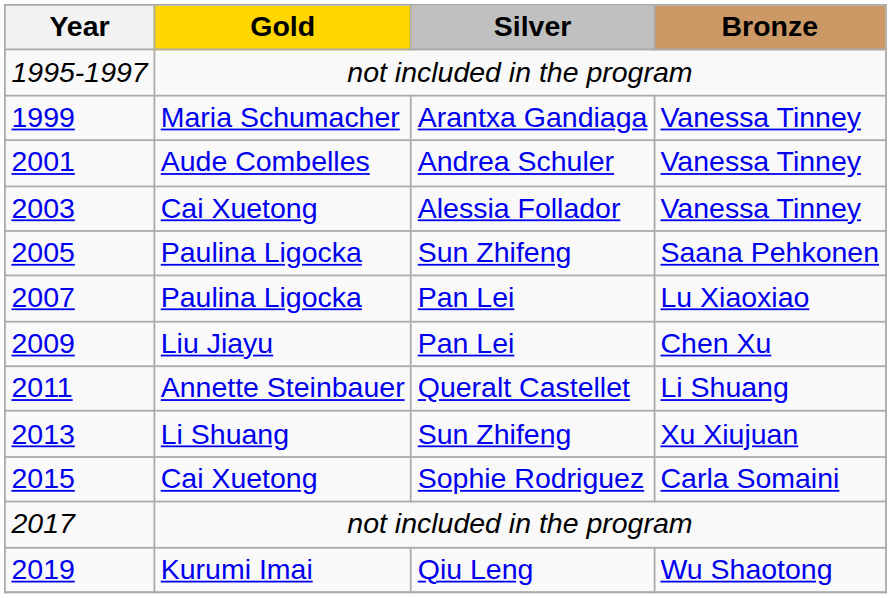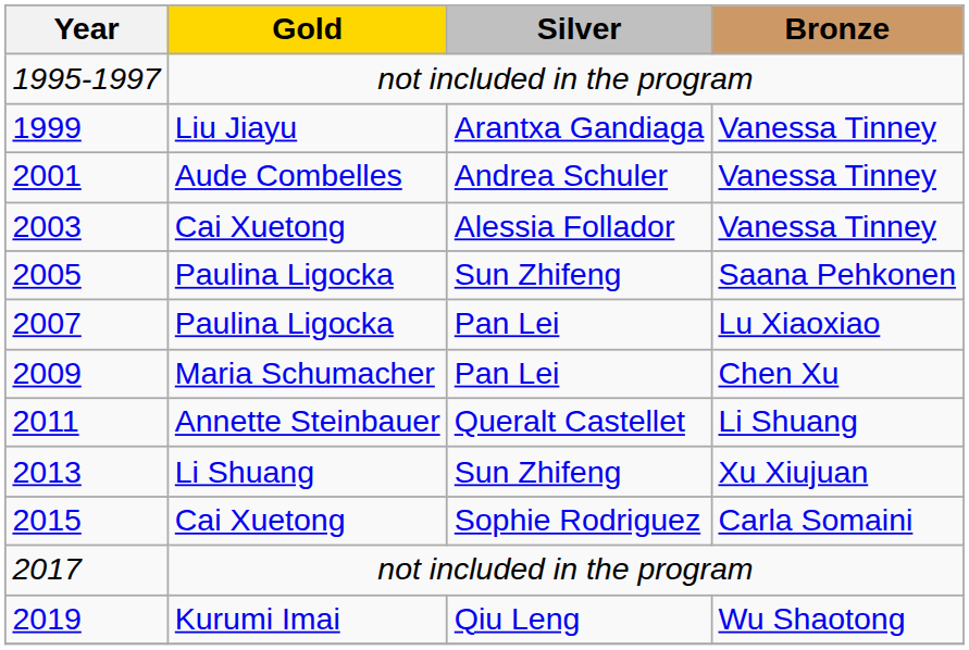 <table class="wikitable">
 <tr>
 <th>Year</th>
 <td align=center bgcolor=gold><strong>Gold</strong></td>
 <td align=center bgcolor=silver><strong>Silver</strong></td>
 <td align=center bgcolor=cc9966><strong>Bronze</strong></td>
 </tr>
 <tr>
 <td><em>1995-1997</em></td>
 <td colspan=3 align=center><em>not included in the program</em></td>
 </tr>
 <tr>
 <td><a href='#'>1999</a></td>
-<td> <a href='#'>Maria Schumacher</a></td>
+<td> <a href='#'>Liu Jiayu</a></td>
 <td> <a href='#'>Arantxa Gandiaga</a></td>
 <td> <a href='#'>Vanessa Tinney</a></td>
 </tr>
 <tr>
 <td><a href='#'>2001</a></td>
 <td> <a href='#'>Aude Combelles</a></td>
 <td> <a href='#'>Andrea Schuler</a></td>
 <td> <a href='#'>Vanessa Tinney</a></td>
 </tr>
 <tr>
 <td><a href='#'>2003</a></td>
 <td> <a href='#'>Cai Xuetong</a></td>
 <td> <a href='#'>Alessia Follador</a></td>
 <td> <a href='#'>Vanessa Tinney</a></td>
 </tr>
 <tr>
 <td><a href='#'>2005</a></td>
 <td> <a href='#'>Paulina Ligocka</a></td>
 <td> <a href='#'>Sun Zhifeng</a></td>
 <td> <a href='#'>Saana Pehkonen</a></td>
 </tr>
 <tr>
 <td><a href='#'>2007</a></td>
 <td> <a href='#'>Paulina Ligocka</a></td>
 <td> <a href='#'>Pan Lei</a></td>
 <td> <a href='#'>Lu Xiaoxiao</a></td>
 </tr>
 <tr>
 <td><a href='#'>2009</a></td>
-<td> <a href='#'>Liu Jiayu</a></td>
+<td> <a href='#'>Maria Schumacher</a></td>
 <td> <a href='#'>Pan Lei</a></td>
 <td> <a href='#'>Chen Xu</a></td>
 </tr>
 <tr>
 <td><a href='#'>2011</a></td>
 <td> <a href='#'>Annette Steinbauer</a></td>
 <td> <a href='#'>Queralt Castellet</a></td>
 <td> <a href='#'>Li Shuang</a></td>
 </tr>
 <tr>
 <td><a href='#'>2013</a></td>
 <td> <a href='#'>Li Shuang</a></td>
 <td> <a href='#'>Sun Zhifeng</a></td>
 <td> <a href='#'>Xu Xiujuan</a></td>
 </tr>
 <tr>
 <td><a href='#'>2015</a></td>
 <td> <a href='#'>Cai Xuetong</a></td>
 <td> <a href='#'>Sophie Rodriguez</a></td>
 <td> <a href='#'>Carla Somaini</a></td>
 </tr>
 <tr>
 <td><em>2017</em></td>
 <td colspan=3 align=center><em>not included in the program</em></td>
 </tr>
 <tr>
 <td><a href='#'>2019</a></td>
 <td> <a href='#'>Kurumi Imai</a></td>
 <td> <a href='#'>Qiu Leng</a></td>
 <td> <a href='#'>Wu Shaotong</a></td>
 </tr>
 <tr>
 </tr>
 </table>
